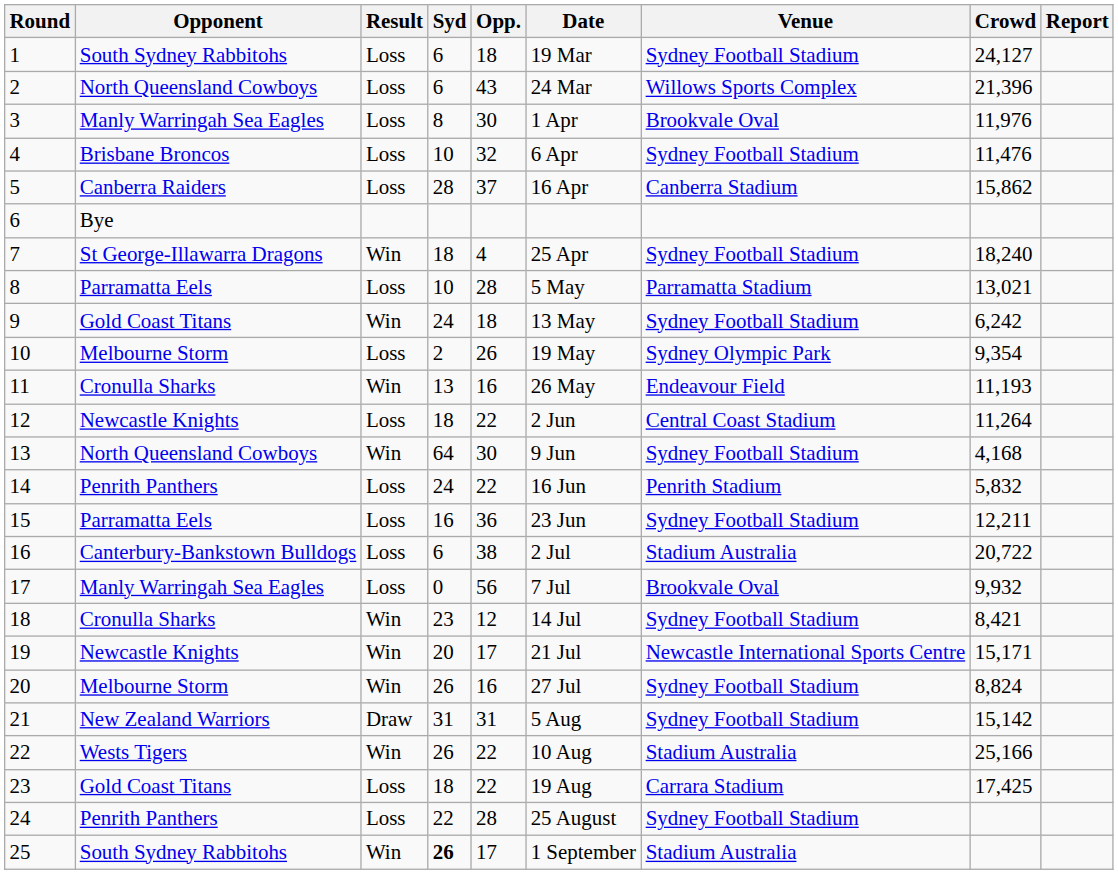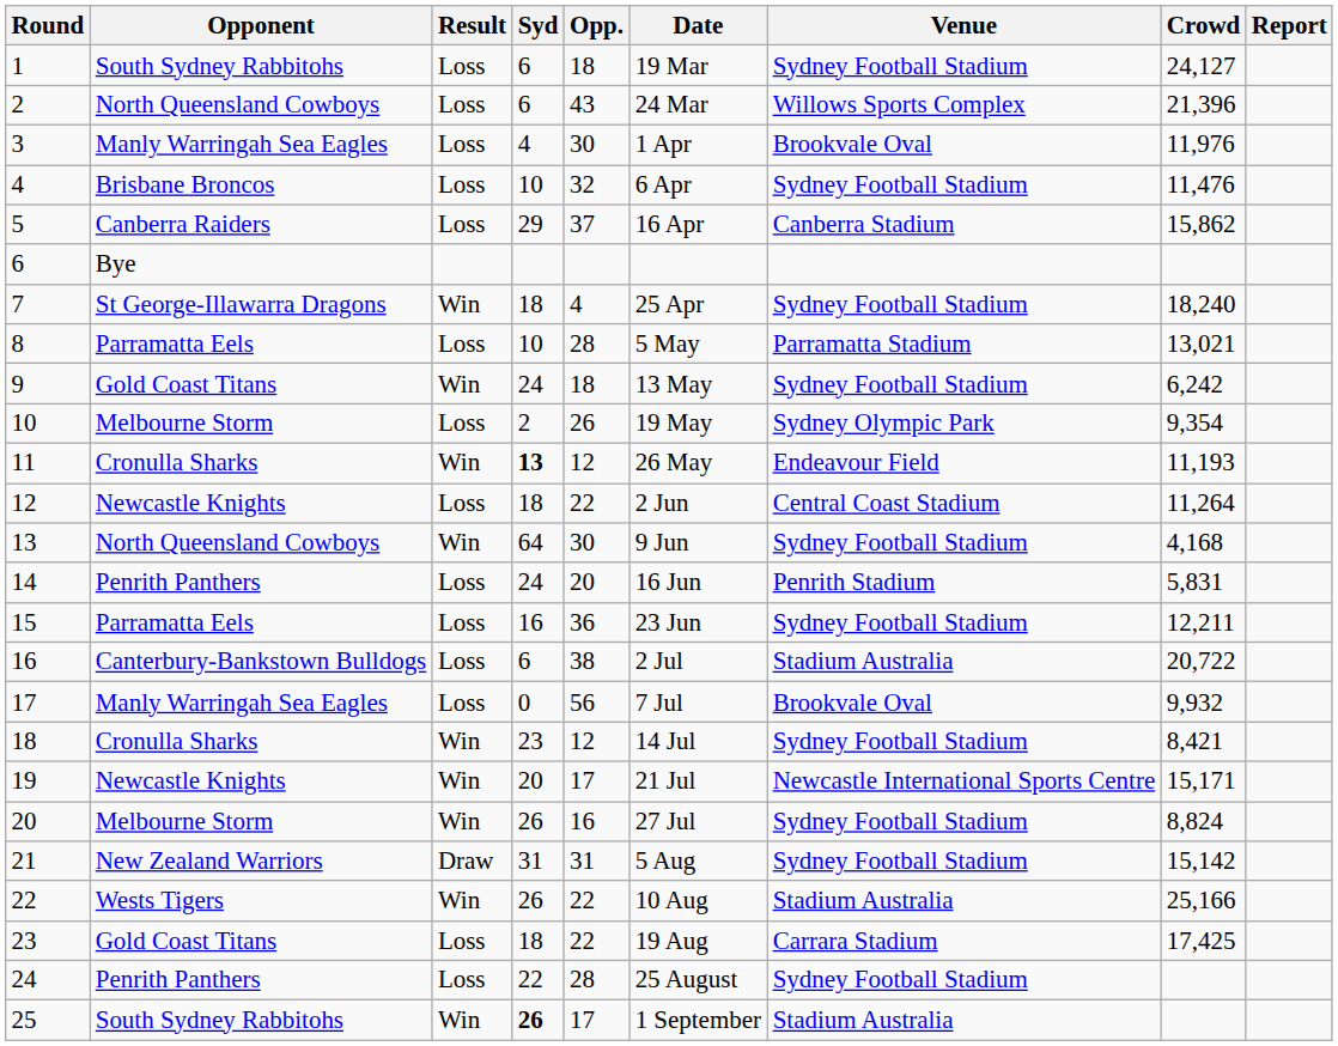 <table class="wikitable sortable" style="text-align:left;">
 <tr>
 <th>Round</th>
 <th>Opponent</th>
 <th>Result</th>
 <th>Syd</th>
 <th>Opp.</th>
 <th>Date</th>
 <th>Venue</th>
 <th>Crowd</th>
 <th>Report</th>
 </tr>
 <tr>
 <td>1</td>
 <td><a href='#'>South Sydney Rabbitohs</a></td>
 <td>Loss</td>
 <td>6</td>
 <td>18</td>
 <td>19 Mar</td>
 <td><a href='#'>Sydney Football Stadium</a></td>
 <td>24,127</td>
 <td></td>
 </tr>
 <tr>
 <td>2</td>
 <td><a href='#'>North Queensland Cowboys</a></td>
 <td>Loss</td>
 <td>6</td>
 <td>43</td>
 <td>24 Mar</td>
 <td><a href='#'>Willows Sports Complex</a></td>
 <td>21,396</td>
 <td></td>
 </tr>
 <tr>
 <td>3</td>
 <td><a href='#'>Manly Warringah Sea Eagles</a></td>
 <td>Loss</td>
-<td>8</td>
+<td>4</td>
 <td>30</td>
 <td>1 Apr</td>
 <td><a href='#'>Brookvale Oval</a></td>
 <td>11,976</td>
 <td></td>
 </tr>
 <tr>
 <td>4</td>
 <td><a href='#'>Brisbane Broncos</a></td>
 <td>Loss</td>
 <td>10</td>
 <td>32</td>
 <td>6 Apr</td>
 <td><a href='#'>Sydney Football Stadium</a></td>
 <td>11,476</td>
 <td></td>
 </tr>
 <tr>
 <td>5</td>
 <td><a href='#'>Canberra Raiders</a></td>
 <td>Loss</td>
-<td>28</td>
+<td>29</td>
 <td>37</td>
 <td>16 Apr</td>
 <td><a href='#'>Canberra Stadium</a></td>
 <td>15,862</td>
 <td></td>
 </tr>
 <tr>
 <td>6</td>
 <td>Bye</td>
 <td></td>
 <td></td>
 <td></td>
 <td></td>
 <td></td>
 <td></td>
 </tr>
 <tr>
 <td>7</td>
 <td><a href='#'>St George-Illawarra Dragons</a></td>
 <td>Win</td>
 <td>18</td>
 <td>4</td>
 <td>25 Apr</td>
 <td><a href='#'>Sydney Football Stadium</a></td>
 <td>18,240</td>
 <td></td>
 </tr>
 <tr>
 <td>8</td>
 <td><a href='#'>Parramatta Eels</a></td>
 <td>Loss</td>
 <td>10</td>
 <td>28</td>
 <td>5 May</td>
 <td><a href='#'>Parramatta Stadium</a></td>
 <td>13,021</td>
 <td></td>
 </tr>
 <tr>
 <td>9</td>
 <td><a href='#'>Gold Coast Titans</a></td>
 <td>Win</td>
 <td>24</td>
 <td>18</td>
 <td>13 May</td>
 <td><a href='#'>Sydney Football Stadium</a></td>
 <td>6,242</td>
 <td></td>
 </tr>
 <tr>
 <td>10</td>
 <td><a href='#'>Melbourne Storm</a></td>
 <td>Loss</td>
 <td>2</td>
 <td>26</td>
 <td>19 May</td>
 <td><a href='#'>Sydney Olympic Park</a></td>
 <td>9,354</td>
 <td></td>
 </tr>
 <tr>
 <td>11</td>
 <td><a href='#'>Cronulla Sharks</a></td>
 <td>Win</td>
-<td>13</td>
-<td>16</td>
+<td><strong>13</strong></td>
+<td>12</td>
 <td>26 May</td>
 <td><a href='#'>Endeavour Field</a></td>
 <td>11,193</td>
 <td></td>
 </tr>
 <tr>
 <td>12</td>
 <td><a href='#'>Newcastle Knights</a></td>
 <td>Loss</td>
 <td>18</td>
 <td>22</td>
 <td>2 Jun</td>
 <td><a href='#'>Central Coast Stadium</a></td>
 <td>11,264</td>
 <td></td>
 </tr>
 <tr>
 <td>13</td>
 <td><a href='#'>North Queensland Cowboys</a></td>
 <td>Win</td>
 <td>64</td>
 <td>30</td>
 <td>9 Jun</td>
 <td><a href='#'>Sydney Football Stadium</a></td>
 <td>4,168</td>
 <td></td>
 </tr>
 <tr>
 <td>14</td>
 <td><a href='#'>Penrith Panthers</a></td>
 <td>Loss</td>
 <td>24</td>
-<td>22</td>
+<td>20</td>
 <td>16 Jun</td>
 <td><a href='#'>Penrith Stadium</a></td>
-<td>5,832</td>
+<td>5,831</td>
 <td></td>
 </tr>
 <tr>
 <td>15</td>
 <td><a href='#'>Parramatta Eels</a></td>
 <td>Loss</td>
 <td>16</td>
 <td>36</td>
 <td>23 Jun</td>
 <td><a href='#'>Sydney Football Stadium</a></td>
 <td>12,211</td>
 <td></td>
 </tr>
 <tr>
 <td>16</td>
 <td><a href='#'>Canterbury-Bankstown Bulldogs</a></td>
 <td>Loss</td>
 <td>6</td>
 <td>38</td>
 <td>2 Jul</td>
 <td><a href='#'>Stadium Australia</a></td>
 <td>20,722</td>
 <td></td>
 </tr>
 <tr>
 <td>17</td>
 <td><a href='#'>Manly Warringah Sea Eagles</a></td>
 <td>Loss</td>
 <td>0</td>
 <td>56</td>
 <td>7 Jul</td>
 <td><a href='#'>Brookvale Oval</a></td>
 <td>9,932</td>
 <td></td>
 </tr>
 <tr>
 <td>18</td>
 <td><a href='#'>Cronulla Sharks</a></td>
 <td>Win</td>
 <td>23</td>
 <td>12</td>
 <td>14 Jul</td>
 <td><a href='#'>Sydney Football Stadium</a></td>
 <td>8,421</td>
 <td></td>
 </tr>
 <tr>
 <td>19</td>
 <td><a href='#'>Newcastle Knights</a></td>
 <td>Win</td>
 <td>20</td>
 <td>17</td>
 <td>21 Jul</td>
 <td><a href='#'>Newcastle International Sports Centre</a></td>
 <td>15,171</td>
 <td></td>
 </tr>
 <tr>
 <td>20</td>
 <td><a href='#'>Melbourne Storm</a></td>
 <td>Win</td>
 <td>26</td>
 <td>16</td>
 <td>27 Jul</td>
 <td><a href='#'>Sydney Football Stadium</a></td>
 <td>8,824</td>
 <td></td>
 </tr>
 <tr>
 <td>21</td>
 <td><a href='#'>New Zealand Warriors</a></td>
 <td>Draw</td>
 <td>31</td>
 <td>31</td>
 <td>5 Aug</td>
 <td><a href='#'>Sydney Football Stadium</a></td>
 <td>15,142</td>
 <td></td>
 </tr>
 <tr>
 <td>22</td>
 <td><a href='#'>Wests Tigers</a></td>
 <td>Win</td>
 <td>26</td>
 <td>22</td>
 <td>10 Aug</td>
 <td><a href='#'>Stadium Australia</a></td>
 <td>25,166</td>
 <td></td>
 </tr>
 <tr>
 <td>23</td>
 <td><a href='#'>Gold Coast Titans</a></td>
 <td>Loss</td>
 <td>18</td>
 <td>22</td>
 <td>19 Aug</td>
 <td><a href='#'>Carrara Stadium</a></td>
 <td>17,425</td>
 <td></td>
 </tr>
 <tr>
 <td>24</td>
 <td><a href='#'>Penrith Panthers</a></td>
 <td>Loss</td>
 <td>22</td>
 <td>28</td>
 <td>25 August</td>
 <td><a href='#'>Sydney Football Stadium</a></td>
 <td></td>
 <td></td>
 </tr>
 <tr>
 <td>25</td>
 <td><a href='#'>South Sydney Rabbitohs</a></td>
 <td>Win</td>
 <td><strong>26</strong></td>
 <td>17</td>
 <td>1 September</td>
 <td><a href='#'>Stadium Australia</a></td>
 <td></td>
 <td></td>
 </tr>
 </table>
